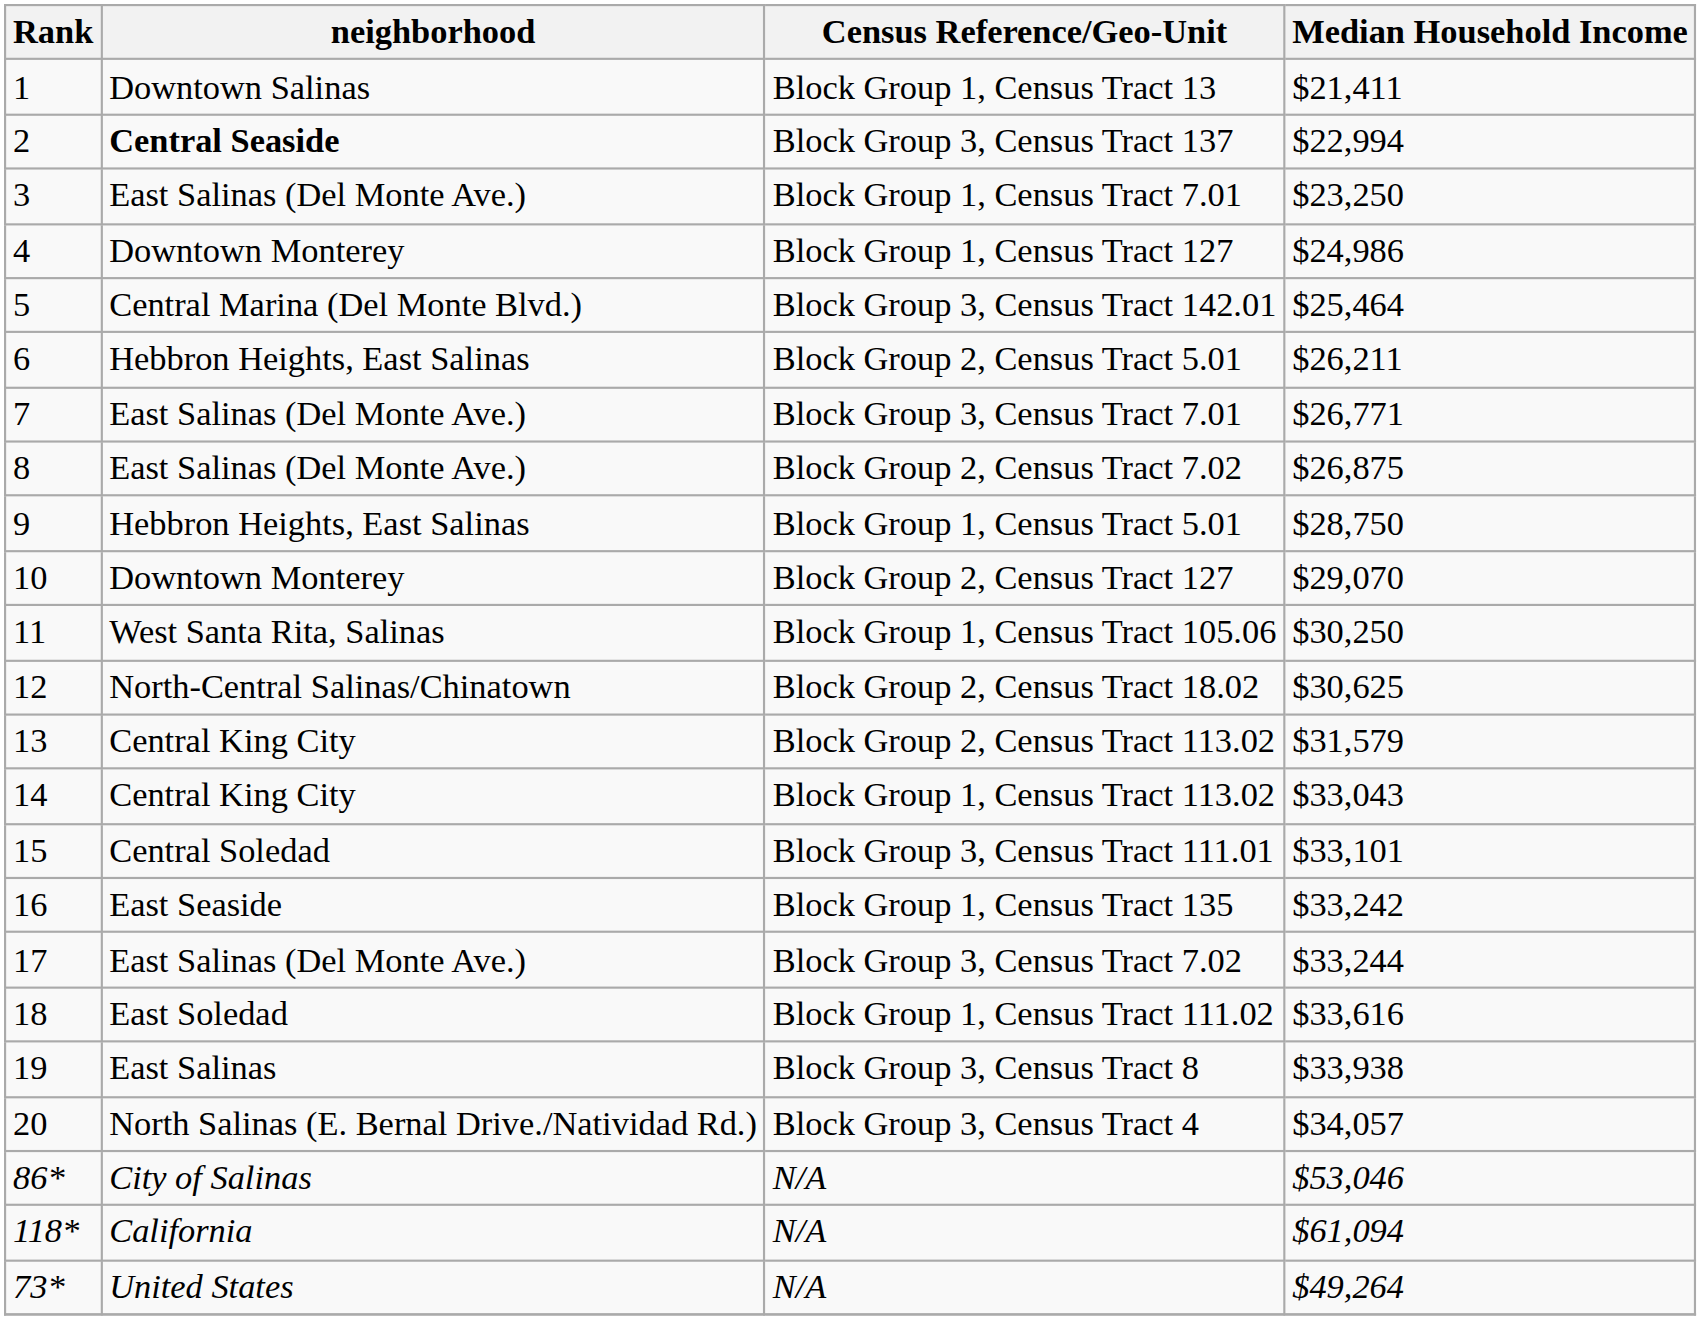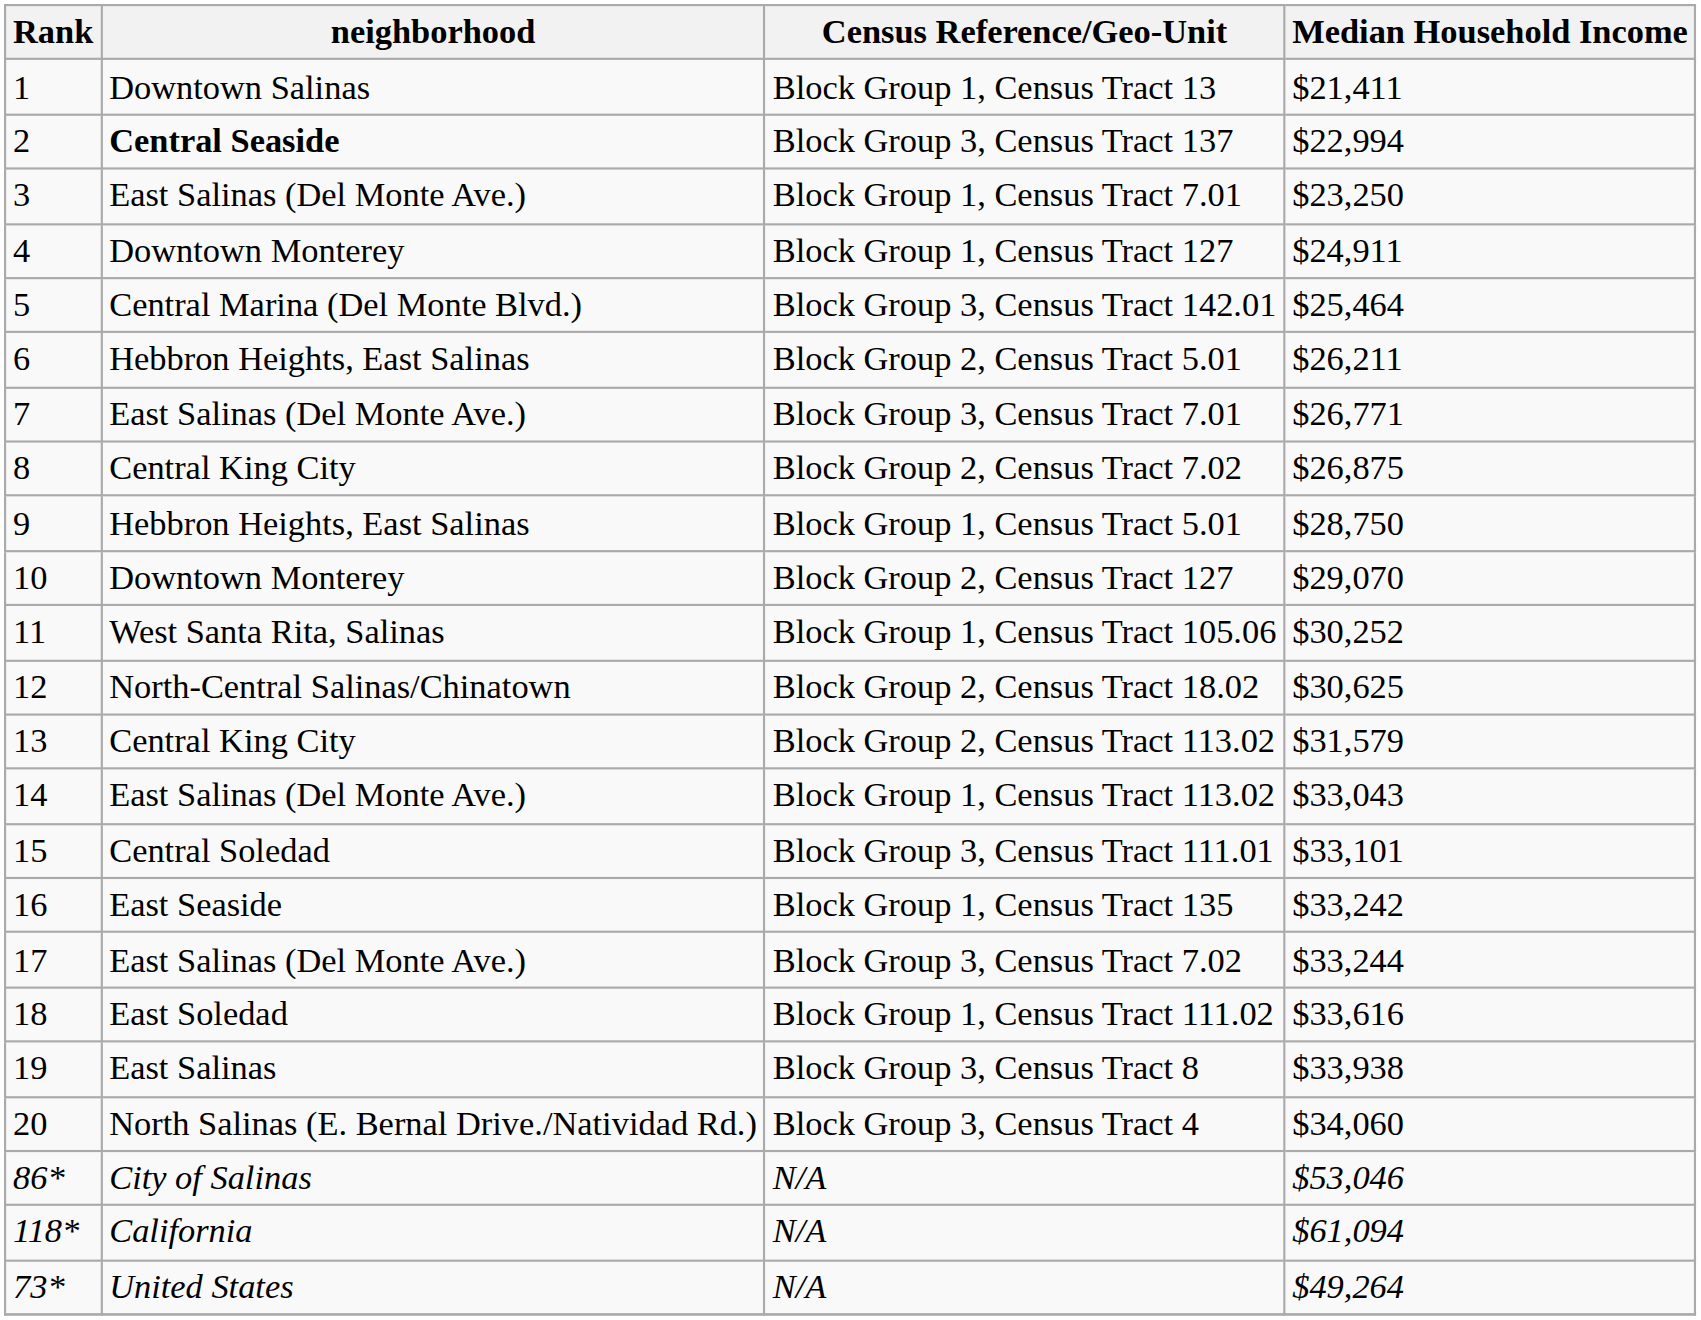 <table class="wikitable sortable collapsible">
 <tr>
 <th>Rank</th>
 <th>neighborhood</th>
 <th>Census Reference/Geo-Unit</th>
 <th>Median Household Income</th>
 </tr>
 <tr>
 <td>1</td>
 <td>Downtown Salinas</td>
 <td>Block Group 1, Census Tract 13</td>
 <td>$21,411</td>
 </tr>
 <tr>
 <td>2</td>
 <td><strong>Central Seaside</strong></td>
 <td>Block Group 3, Census Tract 137</td>
 <td>$22,994</td>
 </tr>
 <tr>
 <td>3</td>
 <td>East Salinas (Del Monte Ave.)</td>
 <td>Block Group 1, Census Tract 7.01</td>
 <td>$23,250</td>
 </tr>
 <tr>
 <td>4</td>
 <td>Downtown Monterey</td>
 <td>Block Group 1, Census Tract 127</td>
-<td>$24,986</td>
+<td>$24,911</td>
 </tr>
 <tr>
 <td>5</td>
 <td>Central Marina (Del Monte Blvd.)</td>
 <td>Block Group 3, Census Tract 142.01</td>
 <td>$25,464</td>
 </tr>
 <tr>
 <td>6</td>
 <td>Hebbron Heights, East Salinas</td>
 <td>Block Group 2, Census Tract 5.01</td>
 <td>$26,211</td>
 </tr>
 <tr>
 <td>7</td>
 <td>East Salinas (Del Monte Ave.)</td>
 <td>Block Group 3, Census Tract 7.01</td>
 <td>$26,771</td>
 </tr>
 <tr>
 <td>8</td>
-<td>East Salinas (Del Monte Ave.)</td>
+<td>Central King City</td>
 <td>Block Group 2, Census Tract 7.02</td>
 <td>$26,875</td>
 </tr>
 <tr>
 <td>9</td>
 <td>Hebbron Heights, East Salinas</td>
 <td>Block Group 1, Census Tract 5.01</td>
 <td>$28,750</td>
 </tr>
 <tr>
 <td>10</td>
 <td>Downtown Monterey</td>
 <td>Block Group 2, Census Tract 127</td>
 <td>$29,070</td>
 </tr>
 <tr>
 <td>11</td>
 <td>West Santa Rita, Salinas</td>
 <td>Block Group 1, Census Tract 105.06</td>
-<td>$30,250</td>
+<td>$30,252</td>
 </tr>
 <tr>
 <td>12</td>
 <td>North-Central Salinas/Chinatown</td>
 <td>Block Group 2, Census Tract 18.02</td>
 <td>$30,625</td>
 </tr>
 <tr>
 <td>13</td>
 <td>Central King City</td>
 <td>Block Group 2, Census Tract 113.02</td>
 <td>$31,579</td>
 </tr>
 <tr>
 <td>14</td>
-<td>Central King City</td>
+<td>East Salinas (Del Monte Ave.)</td>
 <td>Block Group 1, Census Tract 113.02</td>
 <td>$33,043</td>
 </tr>
 <tr>
 <td>15</td>
 <td>Central Soledad</td>
 <td>Block Group 3, Census Tract 111.01</td>
 <td>$33,101</td>
 </tr>
 <tr>
 <td>16</td>
 <td>East Seaside</td>
 <td>Block Group 1, Census Tract 135</td>
 <td>$33,242</td>
 </tr>
 <tr>
 <td>17</td>
 <td>East Salinas (Del Monte Ave.)</td>
 <td>Block Group 3, Census Tract 7.02</td>
 <td>$33,244</td>
 </tr>
 <tr>
 <td>18</td>
 <td>East Soledad</td>
 <td>Block Group 1, Census Tract 111.02</td>
 <td>$33,616</td>
 </tr>
 <tr>
 <td>19</td>
 <td>East Salinas</td>
 <td>Block Group 3, Census Tract 8</td>
 <td>$33,938</td>
 </tr>
 <tr>
 <td>20</td>
 <td>North Salinas (E. Bernal Drive./Natividad Rd.)</td>
 <td>Block Group 3, Census Tract 4</td>
-<td>$34,057</td>
+<td>$34,060</td>
 </tr>
 <tr>
 <td><em>86*</em></td>
 <td><em>City of Salinas</em></td>
 <td><em>N/A</em></td>
 <td><em>$53,046</em></td>
 </tr>
 <tr>
 <td><em>118*</em></td>
 <td><em>California</em></td>
 <td><em>N/A</em></td>
 <td><em>$61,094</em></td>
 </tr>
 <tr>
 <td><em>73*</em></td>
 <td><em>United States</em></td>
 <td><em>N/A</em></td>
 <td><em>$49,264</em></td>
 </tr>
 <tr>
 </tr>
 </table>
